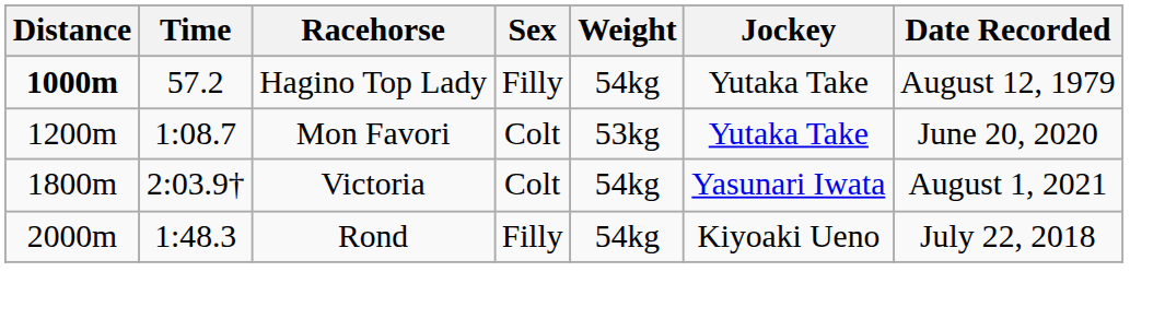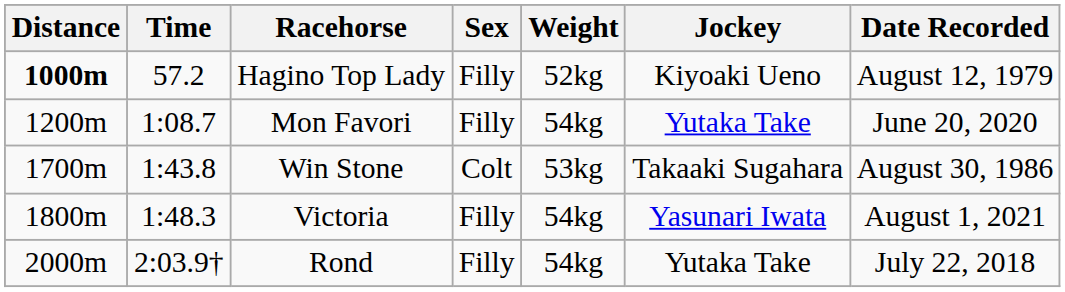 <table class="wikitable" style="text-align: center;">
 <tr>
 <th>Distance</th>
 <th>Time</th>
 <th>Racehorse</th>
 <th>Sex</th>
 <th>Weight</th>
 <th>Jockey</th>
 <th>Date Recorded</th>
 </tr>
 <tr>
 <td><strong>1000m</strong></td>
 <td>57.2</td>
 <td>Hagino Top Lady</td>
 <td>Filly</td>
-<td>54kg</td>
-<td>Yutaka Take</td>
+<td>52kg</td>
+<td>Kiyoaki Ueno</td>
 <td>August 12, 1979</td>
 </tr>
 <tr>
 <td>1200m</td>
 <td>1:08.7</td>
 <td>Mon Favori</td>
-<td>Colt</td>
-<td>53kg</td>
+<td>Filly</td>
+<td>54kg</td>
 <td><a href='#'>Yutaka Take</a></td>
 <td>June 20, 2020</td>
 </tr>
 <tr>
+<td>1700m</td>
+<td>1:43.8</td>
+<td>Win Stone</td>
+<td>Colt</td>
+<td>53kg</td>
+<td>Takaaki Sugahara</td>
+<td>August 30, 1986</td>
+</tr>
+<tr>
 <td>1800m</td>
-<td>2:03.9†</td>
+<td>1:48.3</td>
 <td>Victoria</td>
-<td>Colt</td>
+<td>Filly</td>
 <td>54kg</td>
 <td><a href='#'>Yasunari Iwata</a></td>
 <td>August 1, 2021</td>
 </tr>
 <tr>
 <td>2000m</td>
-<td>1:48.3</td>
+<td>2:03.9†</td>
 <td>Rond</td>
 <td>Filly</td>
 <td>54kg</td>
-<td>Kiyoaki Ueno</td>
+<td>Yutaka Take</td>
 <td>July 22, 2018</td>
 </tr>
 </table>
